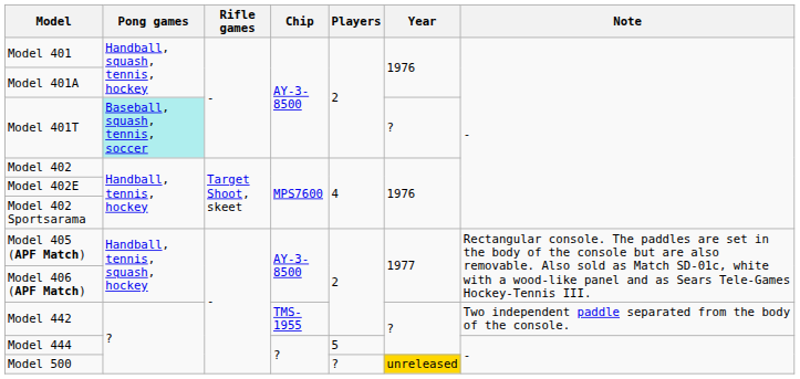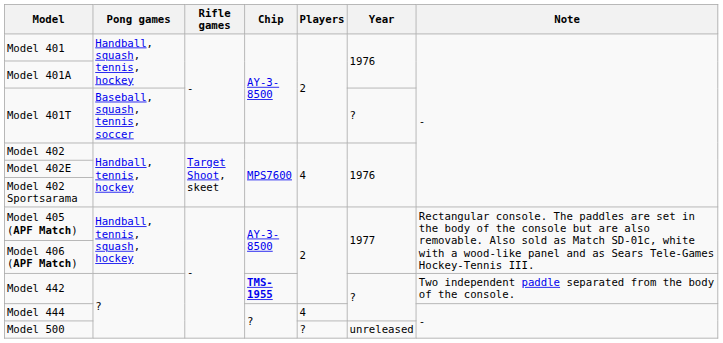 <table class="wikitable">
 <tr>
 <th>Model</th>
 <th>Pong games</th>
 <th>Rifle games</th>
 <th>Chip</th>
 <th>Players</th>
 <th>Year</th>
 <th>Note</th>
 </tr>
 <tr ---->
 <td>Model 401</td>
 <td rowspan="2"><a href='#'>Handball</a>, <a href='#'>squash</a>, <a href='#'>tennis</a>, <a href='#'>hockey</a></td>
 <td rowspan="3">-</td>
 <td rowspan="3"><a href='#'>AY-3-8500</a></td>
 <td rowspan="3">2</td>
 <td rowspan="2">1976</td>
 <td rowspan="6">-</td>
 </tr>
 <tr ---->
 <td>Model 401A</td>
 </tr>
 <tr ---->
 <td>Model 401T</td>
-<td style="background: paleturquoise;"><a href='#'>Baseball</a>, <a href='#'>squash</a>, <a href='#'>tennis</a>, <a href='#'>soccer</a></td>
+<td><a href='#'>Baseball</a>, <a href='#'>squash</a>, <a href='#'>tennis</a>, <a href='#'>soccer</a></td>
 <td>?</td>
 </tr>
 <tr ---->
 <td>Model 402</td>
 <td rowspan="3"><a href='#'>Handball</a>, <a href='#'>tennis</a>, <a href='#'>hockey</a></td>
 <td rowspan="3"><a href='#'>Target Shoot</a>, skeet</td>
 <td rowspan="3"><a href='#'>MPS7600</a></td>
 <td rowspan="3">4</td>
 <td rowspan="3">1976</td>
 </tr>
 <tr>
 <td>Model 402E</td>
 </tr>
 <tr ---->
 <td>Model 402 Sportsarama</td>
 </tr>
 <tr ---->
 <td>Model 405 (<strong>APF Match</strong>)</td>
 <td rowspan="2"><a href='#'>Handball</a>, <a href='#'>tennis</a>, <a href='#'>squash</a>, <a href='#'>hockey</a></td>
 <td rowspan="5">-</td>
 <td rowspan="2"><a href='#'>AY-3-8500</a></td>
 <td rowspan="3">2</td>
 <td rowspan="2">1977</td>
 <td rowspan="2">Rectangular console. The paddles are set in the body of the console but are also removable. Also sold as Match SD-01c, white with a wood-like panel and as Sears Tele-Games Hockey-Tennis III.</td>
 </tr>
 <tr ---->
 <td>Model 406 (<strong>APF Match</strong>)</td>
 </tr>
 <tr ---->
 <td>Model 442</td>
 <td rowspan="3">?</td>
-<td><a href='#'>TMS-1955</a></td>
+<td><strong><a href='#'>TMS-1955</a></strong></td>
 <td rowspan="2">?</td>
 <td>Two independent <a href='#'>paddle</a> separated from the body of the console.</td>
 </tr>
 <tr ---->
 <td>Model 444</td>
 <td rowspan="2">?</td>
-<td>5</td>
+<td>4</td>
 <td rowspan="2">-</td>
 </tr>
 <tr ---->
 <td>Model 500</td>
 <td>?</td>
-<td style="background: gold;">unreleased</td>
+<td>unreleased</td>
 </tr>
 </table>
